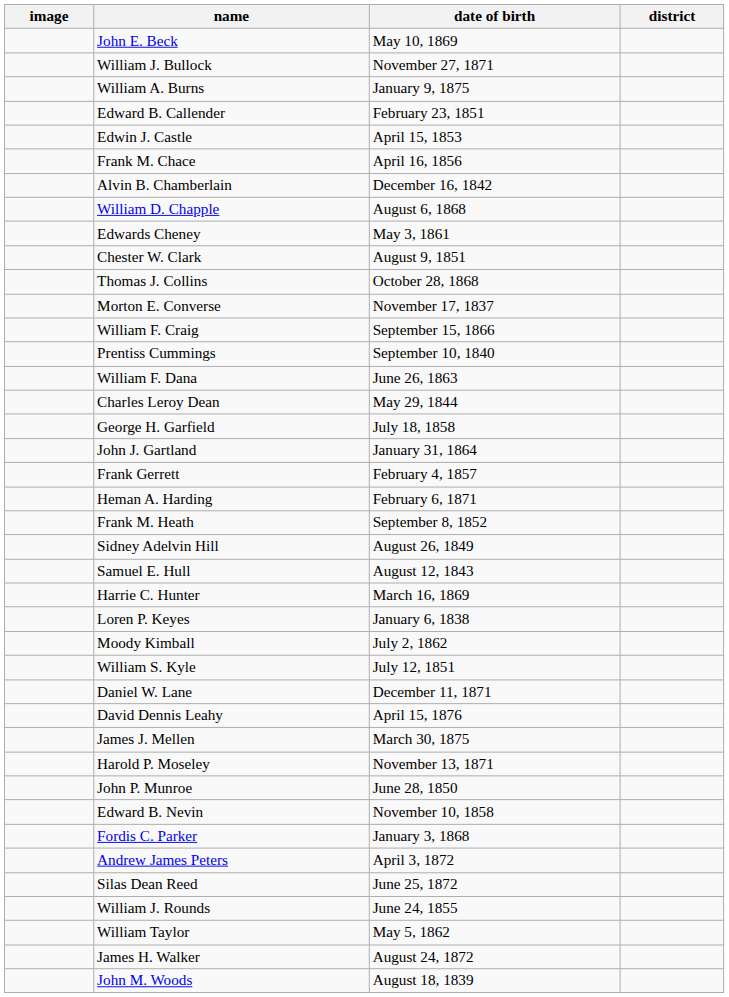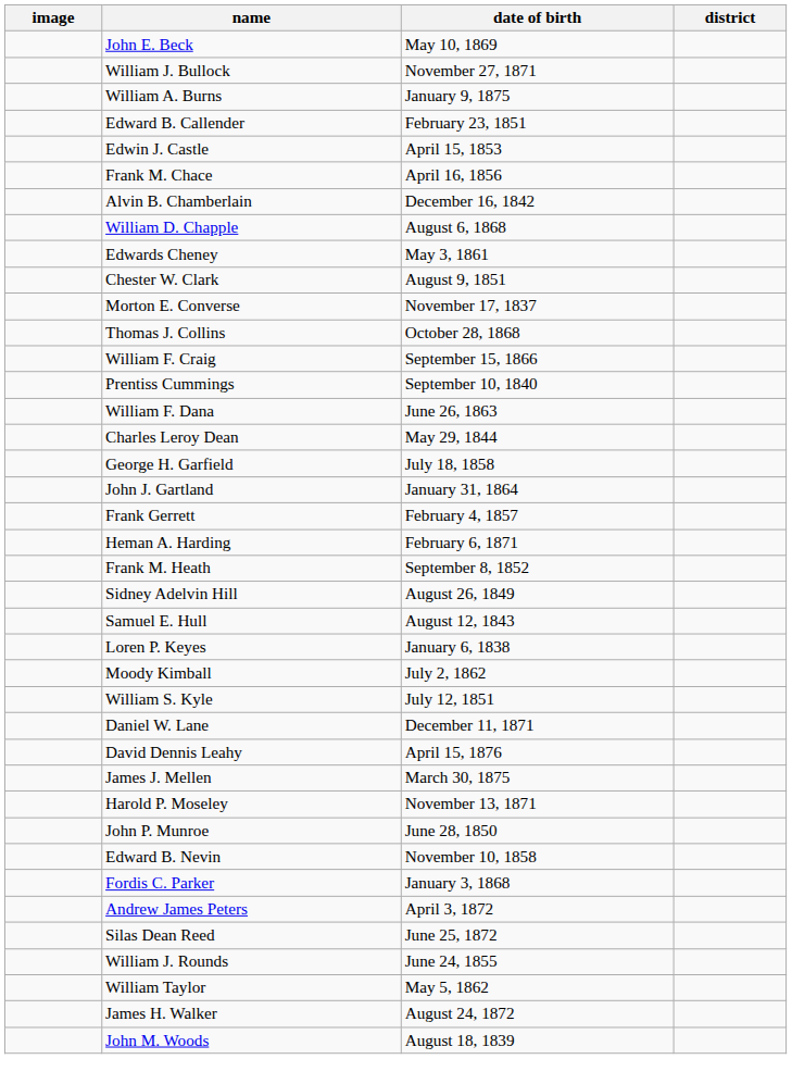 <table class='wikitable sortable' style="width:60%">
 <tr>
 <th>image</th>
 <th>name </th>
 <th data-sort-type=date>date of birth </th>
 <th>district</th>
 </tr>
 <tr>
 <td></td>
 <td><a href='#'>John E. Beck</a></td>
 <td>May 10, 1869</td>
 <td></td>
 </tr>
 <tr>
 <td></td>
 <td>William J. Bullock</td>
 <td>November 27, 1871</td>
 <td></td>
 </tr>
 <tr>
 <td></td>
 <td>William A. Burns</td>
 <td>January 9, 1875</td>
 <td></td>
 </tr>
 <tr>
 <td></td>
 <td>Edward B. Callender</td>
 <td>February 23, 1851</td>
 <td></td>
 </tr>
 <tr>
 <td></td>
 <td>Edwin J. Castle</td>
 <td>April 15, 1853</td>
 <td></td>
 </tr>
 <tr>
 <td></td>
 <td>Frank M. Chace</td>
 <td>April 16, 1856</td>
 <td></td>
 </tr>
 <tr>
 <td></td>
 <td>Alvin B. Chamberlain</td>
 <td>December 16, 1842</td>
 <td></td>
 </tr>
 <tr>
 <td></td>
 <td><a href='#'>William D. Chapple</a></td>
 <td>August 6, 1868</td>
 <td></td>
 </tr>
 <tr>
 <td></td>
 <td>Edwards Cheney</td>
 <td>May 3, 1861</td>
 <td></td>
 </tr>
 <tr>
 <td></td>
 <td>Chester W. Clark</td>
 <td>August 9, 1851</td>
 <td></td>
 </tr>
 <tr>
 <td></td>
-<td>Thomas J. Collins</td>
-<td>October 28, 1868</td>
+<td>Morton E. Converse</td>
+<td>November 17, 1837</td>
 <td></td>
 </tr>
 <tr>
 <td></td>
-<td>Morton E. Converse</td>
-<td>November 17, 1837</td>
+<td>Thomas J. Collins</td>
+<td>October 28, 1868</td>
 <td></td>
 </tr>
 <tr>
 <td></td>
 <td>William F. Craig</td>
 <td>September 15, 1866</td>
 <td></td>
 </tr>
 <tr>
 <td></td>
 <td>Prentiss Cummings</td>
 <td>September 10, 1840</td>
 <td></td>
 </tr>
 <tr>
 <td></td>
 <td>William F. Dana </td>
 <td>June 26, 1863</td>
 <td></td>
 </tr>
 <tr>
 <td></td>
 <td>Charles Leroy Dean</td>
 <td>May 29, 1844</td>
 <td></td>
 </tr>
 <tr>
 <td></td>
 <td>George H. Garfield</td>
 <td>July 18, 1858</td>
 <td></td>
 </tr>
 <tr>
 <td></td>
 <td>John J. Gartland</td>
 <td>January 31, 1864</td>
 <td></td>
 </tr>
 <tr>
 <td></td>
 <td>Frank Gerrett</td>
 <td>February 4, 1857</td>
 <td></td>
 </tr>
 <tr>
 <td></td>
 <td>Heman A. Harding</td>
 <td>February 6, 1871</td>
 <td></td>
 </tr>
 <tr>
 <td></td>
 <td>Frank M. Heath</td>
 <td>September 8, 1852</td>
 <td></td>
 </tr>
 <tr>
 <td></td>
 <td>Sidney Adelvin Hill</td>
 <td>August 26, 1849</td>
 <td></td>
 </tr>
 <tr>
 <td></td>
 <td>Samuel E. Hull</td>
 <td>August 12, 1843</td>
-<td></td>
-</tr>
-<tr>
-<td></td>
-<td>Harrie C. Hunter</td>
-<td>March 16, 1869</td>
 <td></td>
 </tr>
 <tr>
 <td></td>
 <td>Loren P. Keyes</td>
 <td>January 6, 1838</td>
 <td></td>
 </tr>
 <tr>
 <td></td>
 <td>Moody Kimball</td>
 <td>July 2, 1862</td>
 <td></td>
 </tr>
 <tr>
 <td></td>
 <td>William S. Kyle</td>
 <td>July 12, 1851</td>
 <td></td>
 </tr>
 <tr>
 <td></td>
 <td>Daniel W. Lane</td>
 <td>December 11, 1871</td>
 <td></td>
 </tr>
 <tr>
 <td></td>
 <td>David Dennis Leahy</td>
 <td>April 15, 1876</td>
 <td></td>
 </tr>
 <tr>
 <td></td>
 <td>James J. Mellen</td>
 <td>March 30, 1875</td>
 <td></td>
 </tr>
 <tr>
 <td></td>
 <td>Harold P. Moseley</td>
 <td>November 13, 1871</td>
 <td></td>
 </tr>
 <tr>
 <td></td>
 <td>John P. Munroe</td>
 <td>June 28, 1850</td>
 <td></td>
 </tr>
 <tr>
 <td></td>
 <td>Edward B. Nevin</td>
 <td>November 10, 1858</td>
 <td></td>
 </tr>
 <tr>
 <td></td>
 <td><a href='#'>Fordis C. Parker</a></td>
 <td>January 3, 1868</td>
 <td></td>
 </tr>
 <tr>
 <td></td>
 <td><a href='#'>Andrew James Peters</a></td>
 <td>April 3, 1872</td>
 <td></td>
 </tr>
 <tr>
 <td></td>
 <td>Silas Dean Reed</td>
 <td>June 25, 1872</td>
 <td></td>
 </tr>
 <tr>
 <td></td>
 <td>William J. Rounds</td>
 <td>June 24, 1855</td>
 <td></td>
 </tr>
 <tr>
 <td></td>
 <td>William Taylor</td>
 <td>May 5, 1862</td>
 <td></td>
 </tr>
 <tr>
 <td></td>
 <td>James H. Walker</td>
 <td>August 24, 1872</td>
 <td></td>
 </tr>
 <tr>
 <td></td>
 <td><a href='#'>John M. Woods</a></td>
 <td>August 18, 1839</td>
 <td></td>
 </tr>
 </table>
